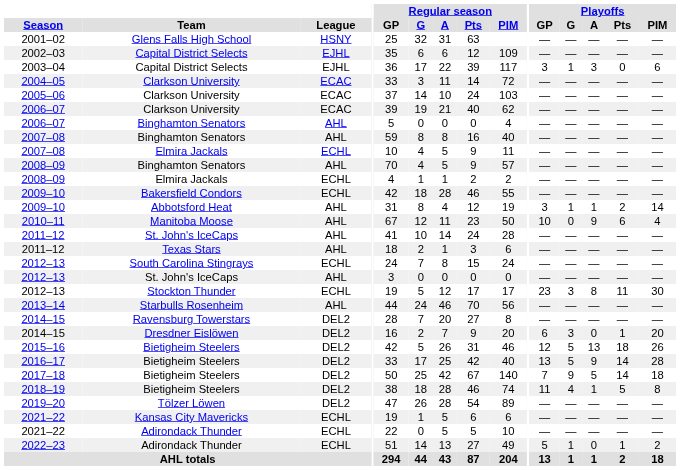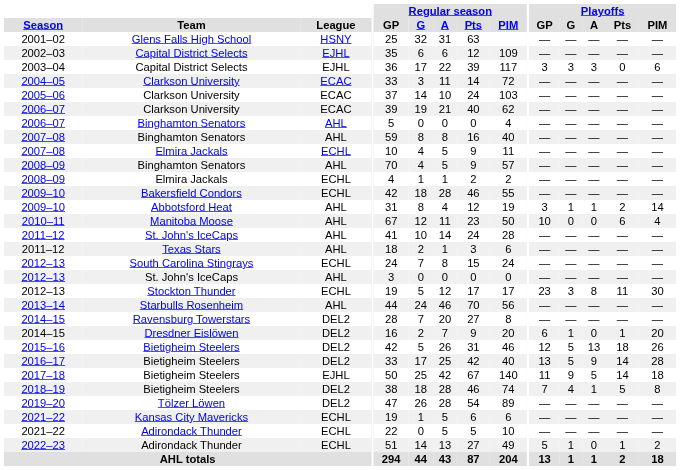 <table border="0" cellpadding="1" cellspacing="0" style="text-align:center; width:60em">
 <tr bgcolor="#e0e0e0">
 <th colspan="3" bgcolor="#ffffff"></th>
 <th rowspan="99" bgcolor="#ffffff"></th>
 <th colspan="5"><a href='#'>Regular season</a></th>
 <th rowspan="99" bgcolor="#ffffff"></th>
 <th colspan="5"><a href='#'>Playoffs</a></th>
 </tr>
 <tr bgcolor="#e0e0e0">
 <th><a href='#'>Season</a></th>
 <th>Team</th>
 <th>League</th>
 <th>GP</th>
 <th><a href='#'>G</a></th>
 <th><a href='#'>A</a></th>
 <th><a href='#'>Pts</a></th>
 <th><a href='#'>PIM</a></th>
 <th>GP</th>
 <th>G</th>
 <th>A</th>
 <th>Pts</th>
 <th>PIM</th>
 </tr>
 <tr>
 <td>2001–02</td>
 <td><a href='#'>Glens Falls High School</a></td>
 <td><a href='#'>HSNY</a></td>
 <td>25</td>
 <td>32</td>
 <td>31</td>
 <td>63</td>
 <td></td>
 <td>—</td>
 <td>—</td>
 <td>—</td>
 <td>—</td>
 <td>—</td>
 </tr>
 <tr bgcolor="#f0f0f0">
 <td>2002–03</td>
 <td><a href='#'>Capital District Selects</a></td>
 <td><a href='#'>EJHL</a></td>
 <td>35</td>
 <td>6</td>
 <td>6</td>
 <td>12</td>
 <td>109</td>
 <td>—</td>
 <td>—</td>
 <td>—</td>
 <td>—</td>
 <td>—</td>
 </tr>
 <tr>
 <td>2003–04</td>
 <td>Capital District Selects</td>
 <td>EJHL</td>
 <td>36</td>
 <td>17</td>
 <td>22</td>
 <td>39</td>
 <td>117</td>
 <td>3</td>
-<td>1</td>
+<td>3</td>
 <td>3</td>
 <td>0</td>
 <td>6</td>
 </tr>
 <tr bgcolor="#f0f0f0">
 <td><a href='#'>2004–05</a></td>
 <td><a href='#'>Clarkson University</a></td>
 <td><a href='#'>ECAC</a></td>
 <td>33</td>
 <td>3</td>
 <td>11</td>
 <td>14</td>
 <td>72</td>
 <td>—</td>
 <td>—</td>
 <td>—</td>
 <td>—</td>
 <td>—</td>
 </tr>
 <tr>
 <td><a href='#'>2005–06</a></td>
 <td>Clarkson University</td>
 <td>ECAC</td>
 <td>37</td>
 <td>14</td>
 <td>10</td>
 <td>24</td>
 <td>103</td>
 <td>—</td>
 <td>—</td>
 <td>—</td>
 <td>—</td>
 <td>—</td>
 </tr>
 <tr bgcolor="#f0f0f0">
 <td><a href='#'>2006–07</a></td>
 <td>Clarkson University</td>
 <td>ECAC</td>
 <td>39</td>
 <td>19</td>
 <td>21</td>
 <td>40</td>
 <td>62</td>
 <td>—</td>
 <td>—</td>
 <td>—</td>
 <td>—</td>
 <td>—</td>
 </tr>
 <tr>
 <td><a href='#'>2006–07</a></td>
 <td><a href='#'>Binghamton Senators</a></td>
 <td><a href='#'>AHL</a></td>
 <td>5</td>
 <td>0</td>
 <td>0</td>
 <td>0</td>
 <td>4</td>
 <td>—</td>
 <td>—</td>
 <td>—</td>
 <td>—</td>
 <td>—</td>
 </tr>
 <tr bgcolor="#f0f0f0">
 <td><a href='#'>2007–08</a></td>
 <td>Binghamton Senators</td>
 <td>AHL</td>
 <td>59</td>
 <td>8</td>
 <td>8</td>
 <td>16</td>
 <td>40</td>
 <td>—</td>
 <td>—</td>
 <td>—</td>
 <td>—</td>
 <td>—</td>
 </tr>
 <tr>
 <td><a href='#'>2007–08</a></td>
 <td><a href='#'>Elmira Jackals</a></td>
 <td><a href='#'>ECHL</a></td>
 <td>10</td>
 <td>4</td>
 <td>5</td>
 <td>9</td>
 <td>11</td>
 <td>—</td>
 <td>—</td>
 <td>—</td>
 <td>—</td>
 <td>—</td>
 </tr>
 <tr bgcolor="#f0f0f0">
 <td><a href='#'>2008–09</a></td>
 <td>Binghamton Senators</td>
 <td>AHL</td>
 <td>70</td>
 <td>4</td>
 <td>5</td>
 <td>9</td>
 <td>57</td>
 <td>—</td>
 <td>—</td>
 <td>—</td>
 <td>—</td>
 <td>—</td>
 </tr>
 <tr>
 <td><a href='#'>2008–09</a></td>
 <td>Elmira Jackals</td>
 <td>ECHL</td>
 <td>4</td>
 <td>1</td>
 <td>1</td>
 <td>2</td>
 <td>2</td>
 <td>—</td>
 <td>—</td>
 <td>—</td>
 <td>—</td>
 <td>—</td>
 </tr>
 <tr bgcolor="#f0f0f0">
 <td><a href='#'>2009–10</a></td>
 <td><a href='#'>Bakersfield Condors</a></td>
 <td>ECHL</td>
 <td>42</td>
 <td>18</td>
 <td>28</td>
 <td>46</td>
 <td>55</td>
 <td>—</td>
 <td>—</td>
 <td>—</td>
 <td>—</td>
 <td>—</td>
 </tr>
 <tr>
 <td><a href='#'>2009–10</a></td>
 <td><a href='#'>Abbotsford Heat</a></td>
 <td>AHL</td>
 <td>31</td>
 <td>8</td>
 <td>4</td>
 <td>12</td>
 <td>19</td>
 <td>3</td>
 <td>1</td>
 <td>1</td>
 <td>2</td>
 <td>14</td>
 </tr>
 <tr bgcolor="#f0f0f0">
 <td><a href='#'>2010–11</a></td>
 <td><a href='#'>Manitoba Moose</a></td>
 <td>AHL</td>
 <td>67</td>
 <td>12</td>
 <td>11</td>
 <td>23</td>
 <td>50</td>
 <td>10</td>
 <td>0</td>
-<td>9</td>
+<td>0</td>
 <td>6</td>
 <td>4</td>
 </tr>
 <tr>
 <td><a href='#'>2011–12</a></td>
 <td><a href='#'>St. John's IceCaps</a></td>
 <td>AHL</td>
 <td>41</td>
 <td>10</td>
 <td>14</td>
 <td>24</td>
 <td>28</td>
 <td>—</td>
 <td>—</td>
 <td>—</td>
 <td>—</td>
 <td>—</td>
 </tr>
 <tr bgcolor="#f0f0f0">
 <td>2011–12</td>
 <td><a href='#'>Texas Stars</a></td>
 <td>AHL</td>
 <td>18</td>
 <td>2</td>
 <td>1</td>
 <td>3</td>
 <td>6</td>
 <td>—</td>
 <td>—</td>
 <td>—</td>
 <td>—</td>
 <td>—</td>
 </tr>
 <tr>
 <td><a href='#'>2012–13</a></td>
 <td><a href='#'>South Carolina Stingrays</a></td>
 <td>ECHL</td>
 <td>24</td>
 <td>7</td>
 <td>8</td>
 <td>15</td>
 <td>24</td>
 <td>—</td>
 <td>—</td>
 <td>—</td>
 <td>—</td>
 <td>—</td>
 </tr>
 <tr bgcolor="#f0f0f0">
 <td><a href='#'>2012–13</a></td>
 <td>St. John's IceCaps</td>
 <td>AHL</td>
 <td>3</td>
 <td>0</td>
 <td>0</td>
 <td>0</td>
 <td>0</td>
 <td>—</td>
 <td>—</td>
 <td>—</td>
 <td>—</td>
 <td>—</td>
 </tr>
 <tr>
 <td>2012–13</td>
 <td><a href='#'>Stockton Thunder</a></td>
 <td>ECHL</td>
 <td>19</td>
 <td>5</td>
 <td>12</td>
 <td>17</td>
 <td>17</td>
 <td>23</td>
 <td>3</td>
 <td>8</td>
 <td>11</td>
 <td>30</td>
 </tr>
 <tr bgcolor="#f0f0f0">
 <td><a href='#'>2013–14</a></td>
 <td><a href='#'>Starbulls Rosenheim</a></td>
 <td>AHL</td>
 <td>44</td>
 <td>24</td>
 <td>46</td>
 <td>70</td>
 <td>56</td>
 <td>—</td>
 <td>—</td>
 <td>—</td>
 <td>—</td>
 <td>—</td>
 </tr>
 <tr>
 </tr>
 <tr>
 <td><a href='#'>2014–15</a></td>
 <td><a href='#'>Ravensburg Towerstars</a></td>
 <td>DEL2</td>
 <td>28</td>
 <td>7</td>
 <td>20</td>
 <td>27</td>
 <td>8</td>
 <td>—</td>
 <td>—</td>
 <td>—</td>
 <td>—</td>
 <td>—</td>
 </tr>
 <tr bgcolor="#f0f0f0">
 <td>2014–15</td>
 <td><a href='#'>Dresdner Eislöwen</a></td>
 <td>DEL2</td>
 <td>16</td>
 <td>2</td>
 <td>7</td>
 <td>9</td>
 <td>20</td>
 <td>6</td>
-<td>3</td>
+<td>1</td>
 <td>0</td>
 <td>1</td>
 <td>20</td>
 </tr>
 <tr>
 <td><a href='#'>2015–16</a></td>
 <td><a href='#'>Bietigheim Steelers</a></td>
 <td>DEL2</td>
 <td>42</td>
 <td>5</td>
 <td>26</td>
 <td>31</td>
 <td>46</td>
 <td>12</td>
 <td>5</td>
 <td>13</td>
 <td>18</td>
 <td>26</td>
 </tr>
 <tr bgcolor="#f0f0f0">
 <td><a href='#'>2016–17</a></td>
 <td>Bietigheim Steelers</td>
 <td>DEL2</td>
 <td>33</td>
 <td>17</td>
 <td>25</td>
 <td>42</td>
 <td>40</td>
 <td>13</td>
 <td>5</td>
 <td>9</td>
 <td>14</td>
 <td>28</td>
 </tr>
 <tr>
 <td><a href='#'>2017–18</a></td>
 <td>Bietigheim Steelers</td>
-<td>DEL2</td>
+<td>EJHL</td>
 <td>50</td>
 <td>25</td>
 <td>42</td>
 <td>67</td>
 <td>140</td>
-<td>7</td>
+<td>11</td>
 <td>9</td>
 <td>5</td>
 <td>14</td>
 <td>18</td>
 </tr>
 <tr bgcolor="#f0f0f0">
 <td><a href='#'>2018–19</a></td>
 <td>Bietigheim Steelers</td>
 <td>DEL2</td>
 <td>38</td>
 <td>18</td>
 <td>28</td>
 <td>46</td>
 <td>74</td>
-<td>11</td>
+<td>7</td>
 <td>4</td>
 <td>1</td>
 <td>5</td>
 <td>8</td>
 </tr>
 <tr>
 <td><a href='#'>2019–20</a></td>
 <td><a href='#'>Tölzer Löwen</a></td>
 <td>DEL2</td>
 <td>47</td>
 <td>26</td>
 <td>28</td>
 <td>54</td>
 <td>89</td>
 <td>—</td>
 <td>—</td>
 <td>—</td>
 <td>—</td>
 <td>—</td>
 </tr>
 <tr bgcolor="#f0f0f0">
 <td><a href='#'>2021–22</a></td>
 <td><a href='#'>Kansas City Mavericks</a></td>
 <td>ECHL</td>
 <td>19</td>
 <td>1</td>
 <td>5</td>
 <td>6</td>
 <td>6</td>
 <td>—</td>
 <td>—</td>
 <td>—</td>
 <td>—</td>
 <td>—</td>
 </tr>
 <tr>
 <td>2021–22</td>
 <td><a href='#'>Adirondack Thunder</a></td>
 <td>ECHL</td>
 <td>22</td>
 <td>0</td>
 <td>5</td>
 <td>5</td>
 <td>10</td>
 <td>—</td>
 <td>—</td>
 <td>—</td>
 <td>—</td>
 <td>—</td>
 </tr>
 <tr bgcolor="#f0f0f0">
 <td><a href='#'>2022–23</a></td>
 <td>Adirondack Thunder</td>
 <td>ECHL</td>
 <td>51</td>
 <td>14</td>
 <td>13</td>
 <td>27</td>
 <td>49</td>
 <td>5</td>
 <td>1</td>
 <td>0</td>
 <td>1</td>
 <td>2</td>
 </tr>
 <tr bgcolor="#e0e0e0">
 <th colspan="3">AHL totals</th>
 <th>294</th>
 <th>44</th>
 <th>43</th>
 <th>87</th>
 <th>204</th>
 <th>13</th>
 <th>1</th>
 <th>1</th>
 <th>2</th>
 <th>18</th>
 </tr>
 </table>
